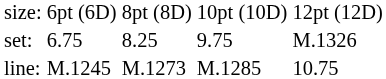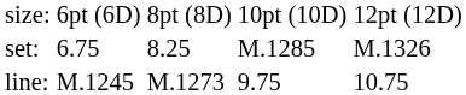 <table style="margin-left:40px;">
 <tr>
 <td>size:</td>
 <td>6pt (6D)</td>
 <td>8pt (8D)</td>
 <td>10pt (10D)</td>
 <td>12pt (12D)</td>
 </tr>
 <tr>
 <td>set:</td>
 <td>6.75</td>
 <td>8.25</td>
-<td>9.75</td>
+<td>M.1285</td>
 <td>M.1326</td>
 </tr>
 <tr>
 <td>line:</td>
 <td>M.1245</td>
 <td>M.1273</td>
-<td>M.1285</td>
+<td>9.75</td>
 <td>10.75</td>
 </tr>
 </table>
